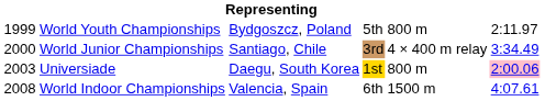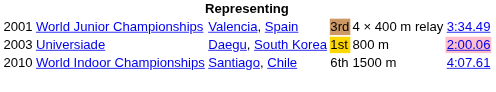 <table>
 <tr>
 <th colspan="6">Representing </th>
 </tr>
 <tr>
-<td>1999</td>
-<td><a href='#'>World Youth Championships</a></td>
-<td><a href='#'>Bydgoszcz</a>, <a href='#'>Poland</a></td>
-<td>5th</td>
-<td>800 m</td>
-<td>2:11.97</td>
-</tr>
-<tr>
-<td>2000</td>
+<td>2001</td>
 <td><a href='#'>World Junior Championships</a></td>
-<td><a href='#'>Santiago</a>, <a href='#'>Chile</a></td>
+<td><a href='#'>Valencia</a>, <a href='#'>Spain</a></td>
 <td bgcolor="cc9966">3rd</td>
 <td>4 × 400 m relay</td>
 <td><a href='#'>3:34.49</a></td>
 </tr>
 <tr>
 <td>2003</td>
 <td><a href='#'>Universiade</a></td>
 <td><a href='#'>Daegu</a>, <a href='#'>South Korea</a></td>
 <td bgcolor="gold">1st</td>
 <td>800 m</td>
 <td style="background: pink;"><a href='#'>2:00.06</a></td>
 </tr>
 <tr>
-<td>2008</td>
+<td>2010</td>
 <td><a href='#'>World Indoor Championships</a></td>
-<td><a href='#'>Valencia</a>, <a href='#'>Spain</a></td>
+<td><a href='#'>Santiago</a>, <a href='#'>Chile</a></td>
 <td>6th</td>
 <td>1500 m</td>
 <td><a href='#'>4:07.61</a></td>
 </tr>
 </table>
